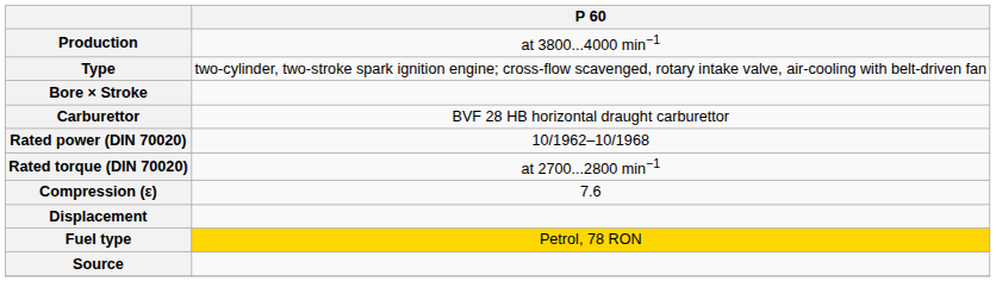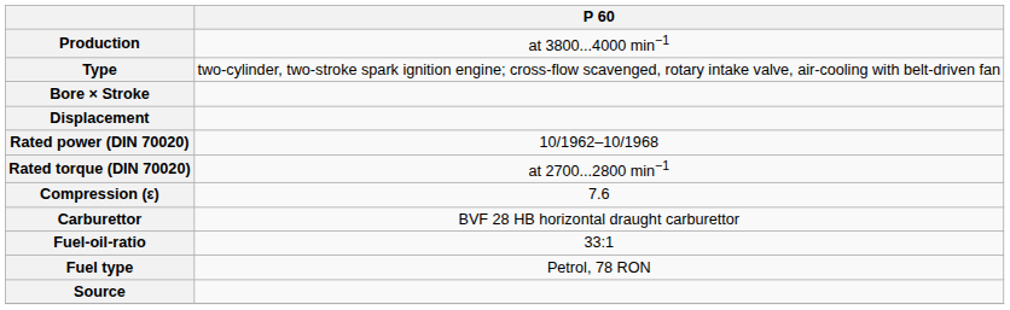 <table class="wikitable mw-collapsible mw-collapsed" style="text-align:center">
 <tr>
 <th></th>
 <th>P 60</th>
 </tr>
 <tr>
 <th>Production</th>
 <td> at 3800...4000 min<sup>−1</sup></td>
 </tr>
 <tr>
 <th>Type</th>
 <td>two-cylinder, two-stroke spark ignition engine; cross-flow scavenged, rotary intake valve, air-cooling with belt-driven fan</td>
 </tr>
 <tr>
 <th>Bore × Stroke</th>
 <td></td>
 </tr>
 <tr>
-<th>Carburettor</th>
-<td>BVF 28 HB horizontal draught carburettor</td>
+<th>Displacement</th>
+<td></td>
 </tr>
 <tr>
 <th>Rated power (DIN 70020)</th>
 <td>10/1962–10/1968</td>
 </tr>
 <tr>
 <th>Rated torque (DIN 70020)</th>
 <td> at 2700...2800 min<sup>−1</sup></td>
 </tr>
 <tr>
 <th>Compression (ε)</th>
 <td>7.6</td>
 </tr>
 <tr>
-<th>Displacement</th>
-<td></td>
+<th>Carburettor</th>
+<td>BVF 28 HB horizontal draught carburettor</td>
+</tr>
+<tr>
+<th>Fuel-oil-ratio</th>
+<td>33:1</td>
 </tr>
 <tr>
 <th>Fuel type</th>
-<td style="background: gold;">Petrol, 78 RON</td>
+<td>Petrol, 78 RON</td>
 </tr>
 <tr>
 <th>Source</th>
 <td></td>
 </tr>
 <tr>
 </tr>
 </table>
